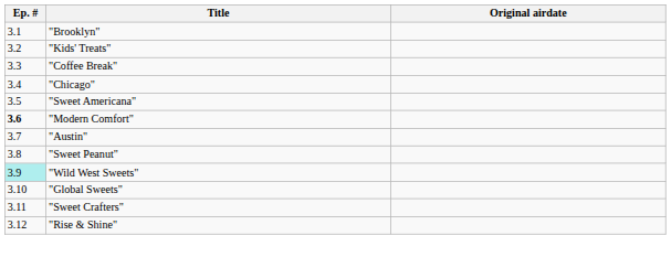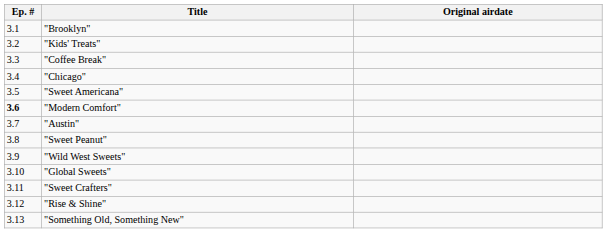 <table class="wikitable" width="60%">
 <tr>
 <th width="6%">Ep. #</th>
 <th width="50%">Title</th>
 <th width="40%">Original airdate</th>
 </tr>
 <tr>
 <td>3.1</td>
 <td>"Brooklyn"</td>
 <td></td>
 </tr>
 <tr>
 <td>3.2</td>
 <td>"Kids' Treats"</td>
 <td></td>
 </tr>
 <tr>
 <td>3.3</td>
 <td>"Coffee Break"</td>
 <td></td>
 </tr>
 <tr>
 <td>3.4</td>
 <td>"Chicago"</td>
 <td></td>
 </tr>
 <tr>
 <td>3.5</td>
 <td>"Sweet Americana"</td>
 <td></td>
 </tr>
 <tr>
 <td><strong>3.6</strong></td>
 <td>"Modern Comfort"</td>
 <td></td>
 </tr>
 <tr>
 <td>3.7</td>
 <td>"Austin"</td>
 <td></td>
 </tr>
 <tr>
 <td>3.8</td>
 <td>"Sweet Peanut"</td>
 <td></td>
 </tr>
 <tr>
-<td style="background: paleturquoise;">3.9</td>
+<td>3.9</td>
 <td>"Wild West Sweets"</td>
 <td></td>
 </tr>
 <tr>
 <td>3.10</td>
 <td>"Global Sweets"</td>
 <td></td>
 </tr>
 <tr>
 <td>3.11</td>
 <td>"Sweet Crafters"</td>
 <td></td>
 </tr>
 <tr>
 <td>3.12</td>
 <td>"Rise & Shine"</td>
 <td></td>
 </tr>
+<tr>
+<td>3.13</td>
+<td>"Something Old, Something New"</td>
+<td></td>
+</tr>
 </table>
